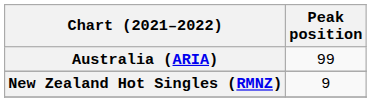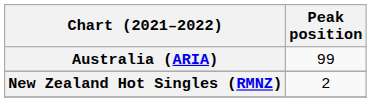 <table class="wikitable sortable plainrowheaders" style="text-align:center">
 <tr>
 <th scope="col">Chart (2021–2022)</th>
 <th scope="col">Peak<br>position</th>
 </tr>
 <tr>
 <th scope="row">Australia (<a href='#'>ARIA</a>)</th>
 <td>99</td>
 </tr>
 <tr>
 </tr>
 <tr>
 </tr>
 <tr>
 </tr>
 <tr>
 </tr>
 <tr>
 <th scope="row">New Zealand Hot Singles (<a href='#'>RMNZ</a>)</th>
-<td>9</td>
+<td>2</td>
 </tr>
 <tr>
 </tr>
 <tr>
 </tr>
 <tr>
 </tr>
 </table>
